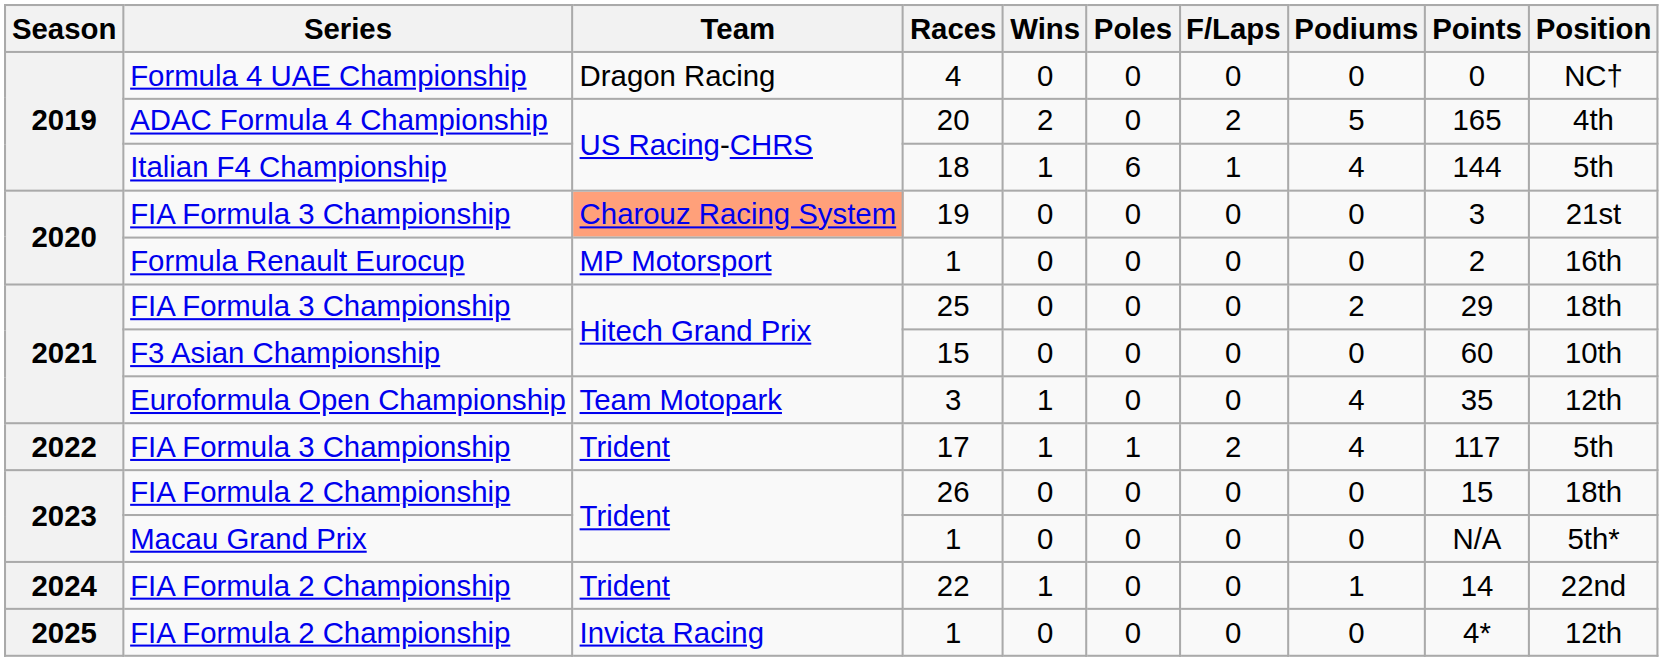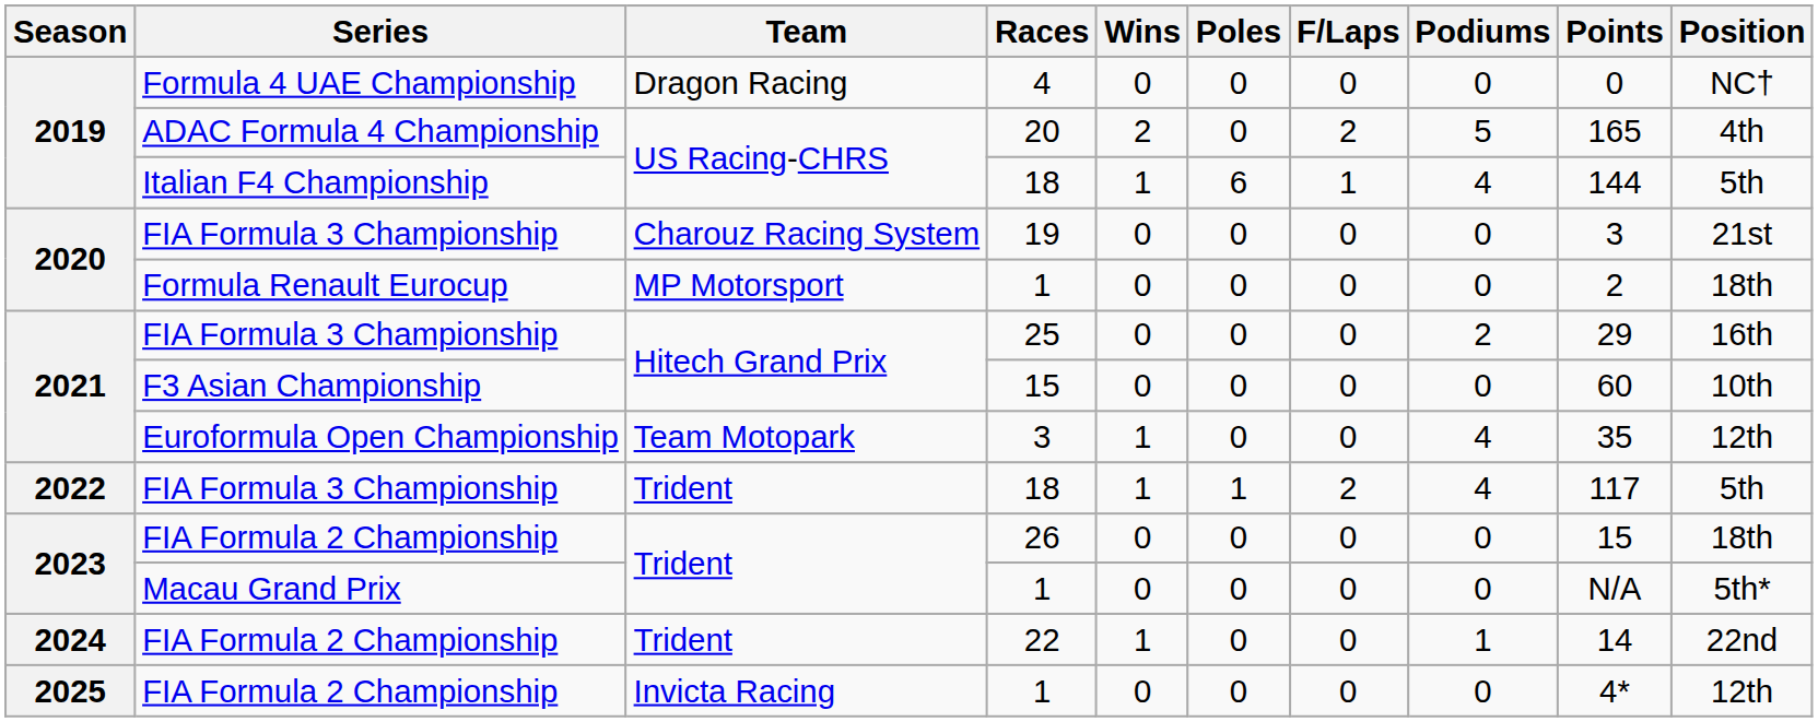 <table class="wikitable" style="font-size: 90%; text-align:center;">
 <tr>
 <th>Season</th>
 <th>Series</th>
 <th>Team</th>
 <th>Races</th>
 <th>Wins</th>
 <th>Poles</th>
 <th>F/Laps</th>
 <th>Podiums</th>
 <th>Points</th>
 <th>Position</th>
 </tr>
 <tr>
 <th rowspan="3">2019</th>
 <td style="text-align:left;"><a href='#'>Formula 4 UAE Championship</a></td>
 <td style="text-align:left;">Dragon Racing</td>
 <td>4</td>
 <td>0</td>
 <td>0</td>
 <td>0</td>
 <td>0</td>
 <td>0</td>
 <td>NC†</td>
 </tr>
 <tr>
 <td style="text-align:left;"><a href='#'>ADAC Formula 4 Championship</a></td>
 <td style="text-align:left;" rowspan="2"><a href='#'>US Racing</a>-<a href='#'>CHRS</a></td>
 <td>20</td>
 <td>2</td>
 <td>0</td>
 <td>2</td>
 <td>5</td>
 <td>165</td>
 <td>4th</td>
 </tr>
 <tr>
 <td style="text-align:left;"><a href='#'>Italian F4 Championship</a></td>
 <td>18</td>
 <td>1</td>
 <td>6</td>
 <td>1</td>
 <td>4</td>
 <td>144</td>
 <td>5th</td>
 </tr>
 <tr>
 <th rowspan="2">2020</th>
 <td style="text-align:left;"><a href='#'>FIA Formula 3 Championship</a></td>
-<td style="background: lightsalmon; text-align:left;"><a href='#'>Charouz Racing System</a></td>
+<td style="text-align:left;"><a href='#'>Charouz Racing System</a></td>
 <td>19</td>
 <td>0</td>
 <td>0</td>
 <td>0</td>
 <td>0</td>
 <td>3</td>
 <td>21st</td>
 </tr>
 <tr>
 <td style="text-align:left;"><a href='#'>Formula Renault Eurocup</a></td>
 <td style="text-align:left;"><a href='#'>MP Motorsport</a></td>
 <td>1</td>
 <td>0</td>
 <td>0</td>
 <td>0</td>
 <td>0</td>
 <td>2</td>
-<td>16th</td>
+<td>18th</td>
 </tr>
 <tr>
 <th rowspan="3">2021</th>
 <td style="text-align:left;"><a href='#'>FIA Formula 3 Championship</a></td>
 <td style="text-align:left;" rowspan="2"><a href='#'>Hitech Grand Prix</a></td>
 <td>25</td>
 <td>0</td>
 <td>0</td>
 <td>0</td>
 <td>2</td>
 <td>29</td>
-<td>18th</td>
+<td>16th</td>
 </tr>
 <tr>
 <td style="text-align:left;"><a href='#'>F3 Asian Championship</a></td>
 <td>15</td>
 <td>0</td>
 <td>0</td>
 <td>0</td>
 <td>0</td>
 <td>60</td>
 <td>10th</td>
 </tr>
 <tr>
 <td style="text-align:left;"><a href='#'>Euroformula Open Championship</a></td>
 <td style="text-align:left;"><a href='#'>Team Motopark</a></td>
 <td>3</td>
 <td>1</td>
 <td>0</td>
 <td>0</td>
 <td>4</td>
 <td>35</td>
 <td>12th</td>
 </tr>
 <tr>
 <th>2022</th>
 <td style="text-align:left;"><a href='#'>FIA Formula 3 Championship</a></td>
 <td style="text-align:left;"><a href='#'>Trident</a></td>
-<td>17</td>
+<td>18</td>
 <td>1</td>
 <td>1</td>
 <td>2</td>
 <td>4</td>
 <td>117</td>
 <td>5th</td>
 </tr>
 <tr>
 <th rowspan="2">2023</th>
 <td style="text-align:left;"><a href='#'>FIA Formula 2 Championship</a></td>
 <td style="text-align:left;" rowspan="2"><a href='#'>Trident</a></td>
 <td>26</td>
 <td>0</td>
 <td>0</td>
 <td>0</td>
 <td>0</td>
 <td>15</td>
 <td>18th</td>
 </tr>
 <tr>
 <td style="text-align:left;"><a href='#'>Macau Grand Prix</a></td>
 <td>1</td>
 <td>0</td>
 <td>0</td>
 <td>0</td>
 <td>0</td>
 <td>N/A</td>
 <td>5th*</td>
 </tr>
 <tr>
 <th>2024</th>
 <td style="text-align:left;"><a href='#'>FIA Formula 2 Championship</a></td>
 <td style="text-align:left;"><a href='#'>Trident</a></td>
 <td>22</td>
 <td>1</td>
 <td>0</td>
 <td>0</td>
 <td>1</td>
 <td>14</td>
 <td>22nd</td>
 </tr>
 <tr>
 <th>2025</th>
 <td style="text-align:left;"><a href='#'>FIA Formula 2 Championship</a></td>
 <td style="text-align:left;"><a href='#'>Invicta Racing</a></td>
 <td>1</td>
 <td>0</td>
 <td>0</td>
 <td>0</td>
 <td>0</td>
 <td>4*</td>
 <td>12th</td>
 </tr>
 </table>
